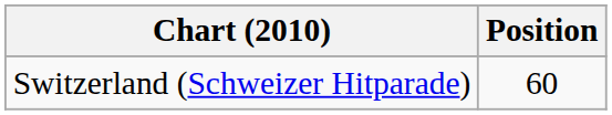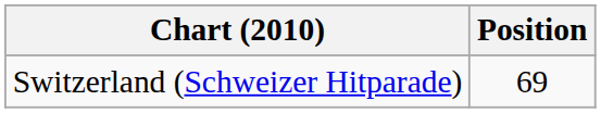 <table class="wikitable">
 <tr>
 <th scope="col">Chart (2010)</th>
 <th scope="col">Position</th>
 </tr>
 <tr>
 <td>Switzerland (<a href='#'>Schweizer Hitparade</a>)</td>
-<td style="text-align:center;">60</td>
+<td style="text-align:center;">69</td>
 </tr>
 </table>
